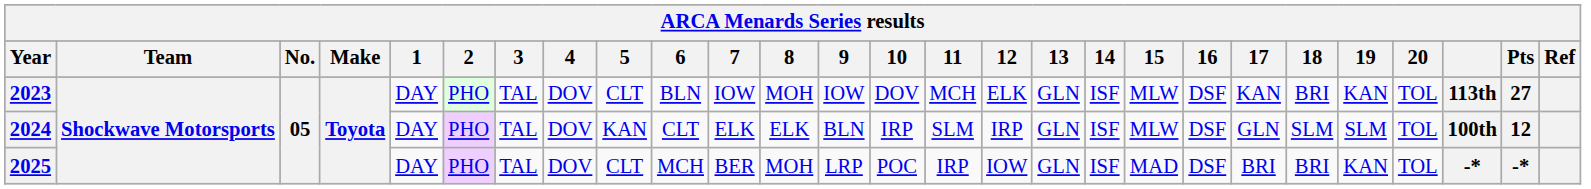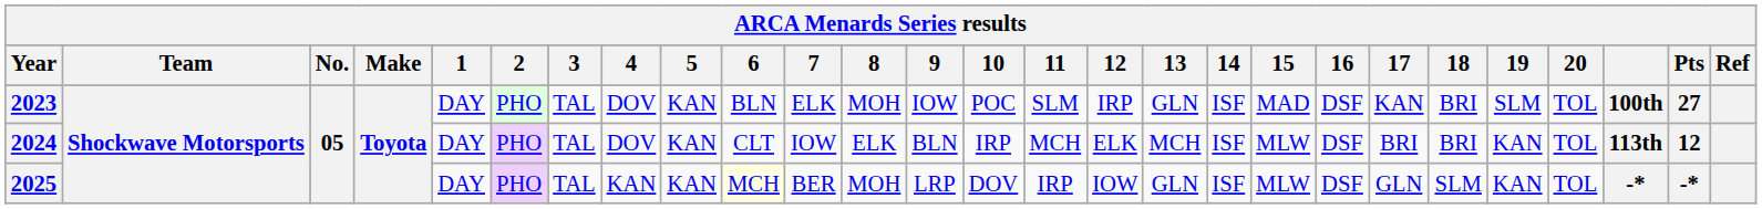 <table class="wikitable" style="text-align:center; font-size:75%">
 <tr>
 <th colspan="27"><a href='#'>ARCA Menards Series</a> results</th>
 </tr>
 <tr>
 <th>Year</th>
 <th>Team</th>
 <th>No.</th>
 <th>Make</th>
 <th>1</th>
 <th>2</th>
 <th>3</th>
 <th>4</th>
 <th>5</th>
 <th>6</th>
 <th>7</th>
 <th>8</th>
 <th>9</th>
 <th>10</th>
 <th>11</th>
 <th>12</th>
 <th>13</th>
 <th>14</th>
 <th>15</th>
 <th>16</th>
 <th>17</th>
 <th>18</th>
 <th>19</th>
 <th>20</th>
 <th></th>
 <th>Pts</th>
 <th>Ref</th>
 </tr>
 <tr>
 <th><a href='#'>2023</a></th>
 <th rowspan=3 nowrap><a href='#'>Shockwave Motorsports</a></th>
 <th rowspan=3>05</th>
 <th rowspan=3><a href='#'>Toyota</a></th>
 <td><a href='#'>DAY</a></td>
 <td style="background:#DFFFDF;"><a href='#'>PHO</a><br></td>
 <td><a href='#'>TAL</a></td>
 <td><a href='#'>DOV</a></td>
-<td><a href='#'>CLT</a></td>
+<td><a href='#'>KAN</a></td>
 <td><a href='#'>BLN</a></td>
-<td><a href='#'>IOW</a></td>
+<td><a href='#'>ELK</a></td>
 <td><a href='#'>MOH</a></td>
 <td><a href='#'>IOW</a></td>
-<td><a href='#'>DOV</a></td>
-<td><a href='#'>MCH</a></td>
-<td><a href='#'>ELK</a></td>
+<td><a href='#'>POC</a></td>
+<td><a href='#'>SLM</a></td>
+<td><a href='#'>IRP</a></td>
 <td><a href='#'>GLN</a></td>
 <td><a href='#'>ISF</a></td>
-<td><a href='#'>MLW</a></td>
+<td><a href='#'>MAD</a></td>
 <td><a href='#'>DSF</a></td>
 <td><a href='#'>KAN</a></td>
 <td><a href='#'>BRI</a></td>
-<td><a href='#'>KAN</a></td>
+<td><a href='#'>SLM</a></td>
 <td><a href='#'>TOL</a></td>
-<th>113th</th>
+<th>100th</th>
 <th>27</th>
 <th></th>
 </tr>
 <tr>
 <th><a href='#'>2024</a></th>
 <td><a href='#'>DAY</a></td>
 <td style="background:#EFCFFF;"><a href='#'>PHO</a><br></td>
 <td><a href='#'>TAL</a></td>
 <td><a href='#'>DOV</a></td>
 <td><a href='#'>KAN</a></td>
 <td><a href='#'>CLT</a></td>
-<td><a href='#'>ELK</a></td>
+<td><a href='#'>IOW</a></td>
 <td><a href='#'>ELK</a></td>
 <td><a href='#'>BLN</a></td>
 <td><a href='#'>IRP</a></td>
-<td><a href='#'>SLM</a></td>
-<td><a href='#'>IRP</a></td>
-<td><a href='#'>GLN</a></td>
+<td><a href='#'>MCH</a></td>
+<td><a href='#'>ELK</a></td>
+<td><a href='#'>MCH</a></td>
 <td><a href='#'>ISF</a></td>
 <td><a href='#'>MLW</a></td>
 <td><a href='#'>DSF</a></td>
-<td><a href='#'>GLN</a></td>
-<td><a href='#'>SLM</a></td>
-<td><a href='#'>SLM</a></td>
+<td><a href='#'>BRI</a></td>
+<td><a href='#'>BRI</a></td>
+<td><a href='#'>KAN</a></td>
 <td><a href='#'>TOL</a></td>
-<th>100th</th>
+<th>113th</th>
 <th>12</th>
 <th></th>
 </tr>
 <tr>
 <th><a href='#'>2025</a></th>
 <td><a href='#'>DAY</a></td>
 <td style="background:#EFCFFF;"><a href='#'>PHO</a><br></td>
 <td><a href='#'>TAL</a></td>
-<td><a href='#'>DOV</a></td>
-<td><a href='#'>CLT</a></td>
-<td><a href='#'>MCH</a></td>
+<td><a href='#'>KAN</a></td>
+<td><a href='#'>KAN</a></td>
+<td style="background: lightyellow;"><a href='#'>MCH</a></td>
 <td><a href='#'>BER</a></td>
 <td><a href='#'>MOH</a></td>
 <td><a href='#'>LRP</a></td>
-<td><a href='#'>POC</a></td>
+<td><a href='#'>DOV</a></td>
 <td><a href='#'>IRP</a></td>
 <td><a href='#'>IOW</a></td>
 <td><a href='#'>GLN</a></td>
 <td><a href='#'>ISF</a></td>
-<td><a href='#'>MAD</a></td>
+<td><a href='#'>MLW</a></td>
 <td><a href='#'>DSF</a></td>
-<td><a href='#'>BRI</a></td>
-<td><a href='#'>BRI</a></td>
+<td><a href='#'>GLN</a></td>
+<td><a href='#'>SLM</a></td>
 <td><a href='#'>KAN</a></td>
 <td><a href='#'>TOL</a></td>
 <th>-*</th>
 <th>-*</th>
 <th></th>
 </tr>
 </table>
